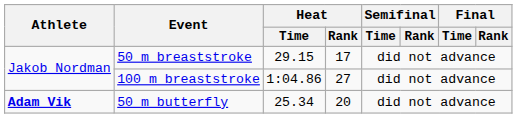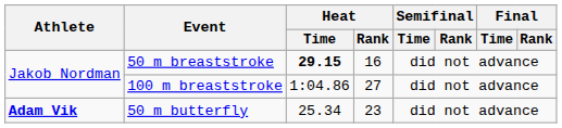 <table class=wikitable style="font-size:90%">
 <tr>
 <th rowspan=2>Athlete</th>
 <th rowspan=2>Event</th>
 <th colspan="2">Heat</th>
 <th colspan="2">Semifinal</th>
 <th colspan="2">Final</th>
 </tr>
 <tr style="font-size:95%">
 <th>Time</th>
 <th>Rank</th>
 <th>Time</th>
 <th>Rank</th>
 <th>Time</th>
 <th>Rank</th>
 </tr>
 <tr align=center>
 <td align=left rowspan=2><a href='#'>Jakob Nordman</a></td>
 <td align=left><a href='#'>50 m breaststroke</a></td>
-<td>29.15</td>
-<td>17</td>
+<td><strong>29.15</strong></td>
+<td>16</td>
 <td colspan=4>did not advance</td>
 </tr>
 <tr align=center>
 <td align=left><a href='#'>100 m breaststroke</a></td>
 <td>1:04.86</td>
 <td>27</td>
 <td colspan=4>did not advance</td>
 </tr>
 <tr align=center>
 <td align=left><strong><a href='#'>Adam Vik</a></strong></td>
 <td align=left><a href='#'>50 m butterfly</a></td>
 <td>25.34</td>
-<td>20</td>
+<td>23</td>
 <td colspan=4>did not advance</td>
 </tr>
 </table>
